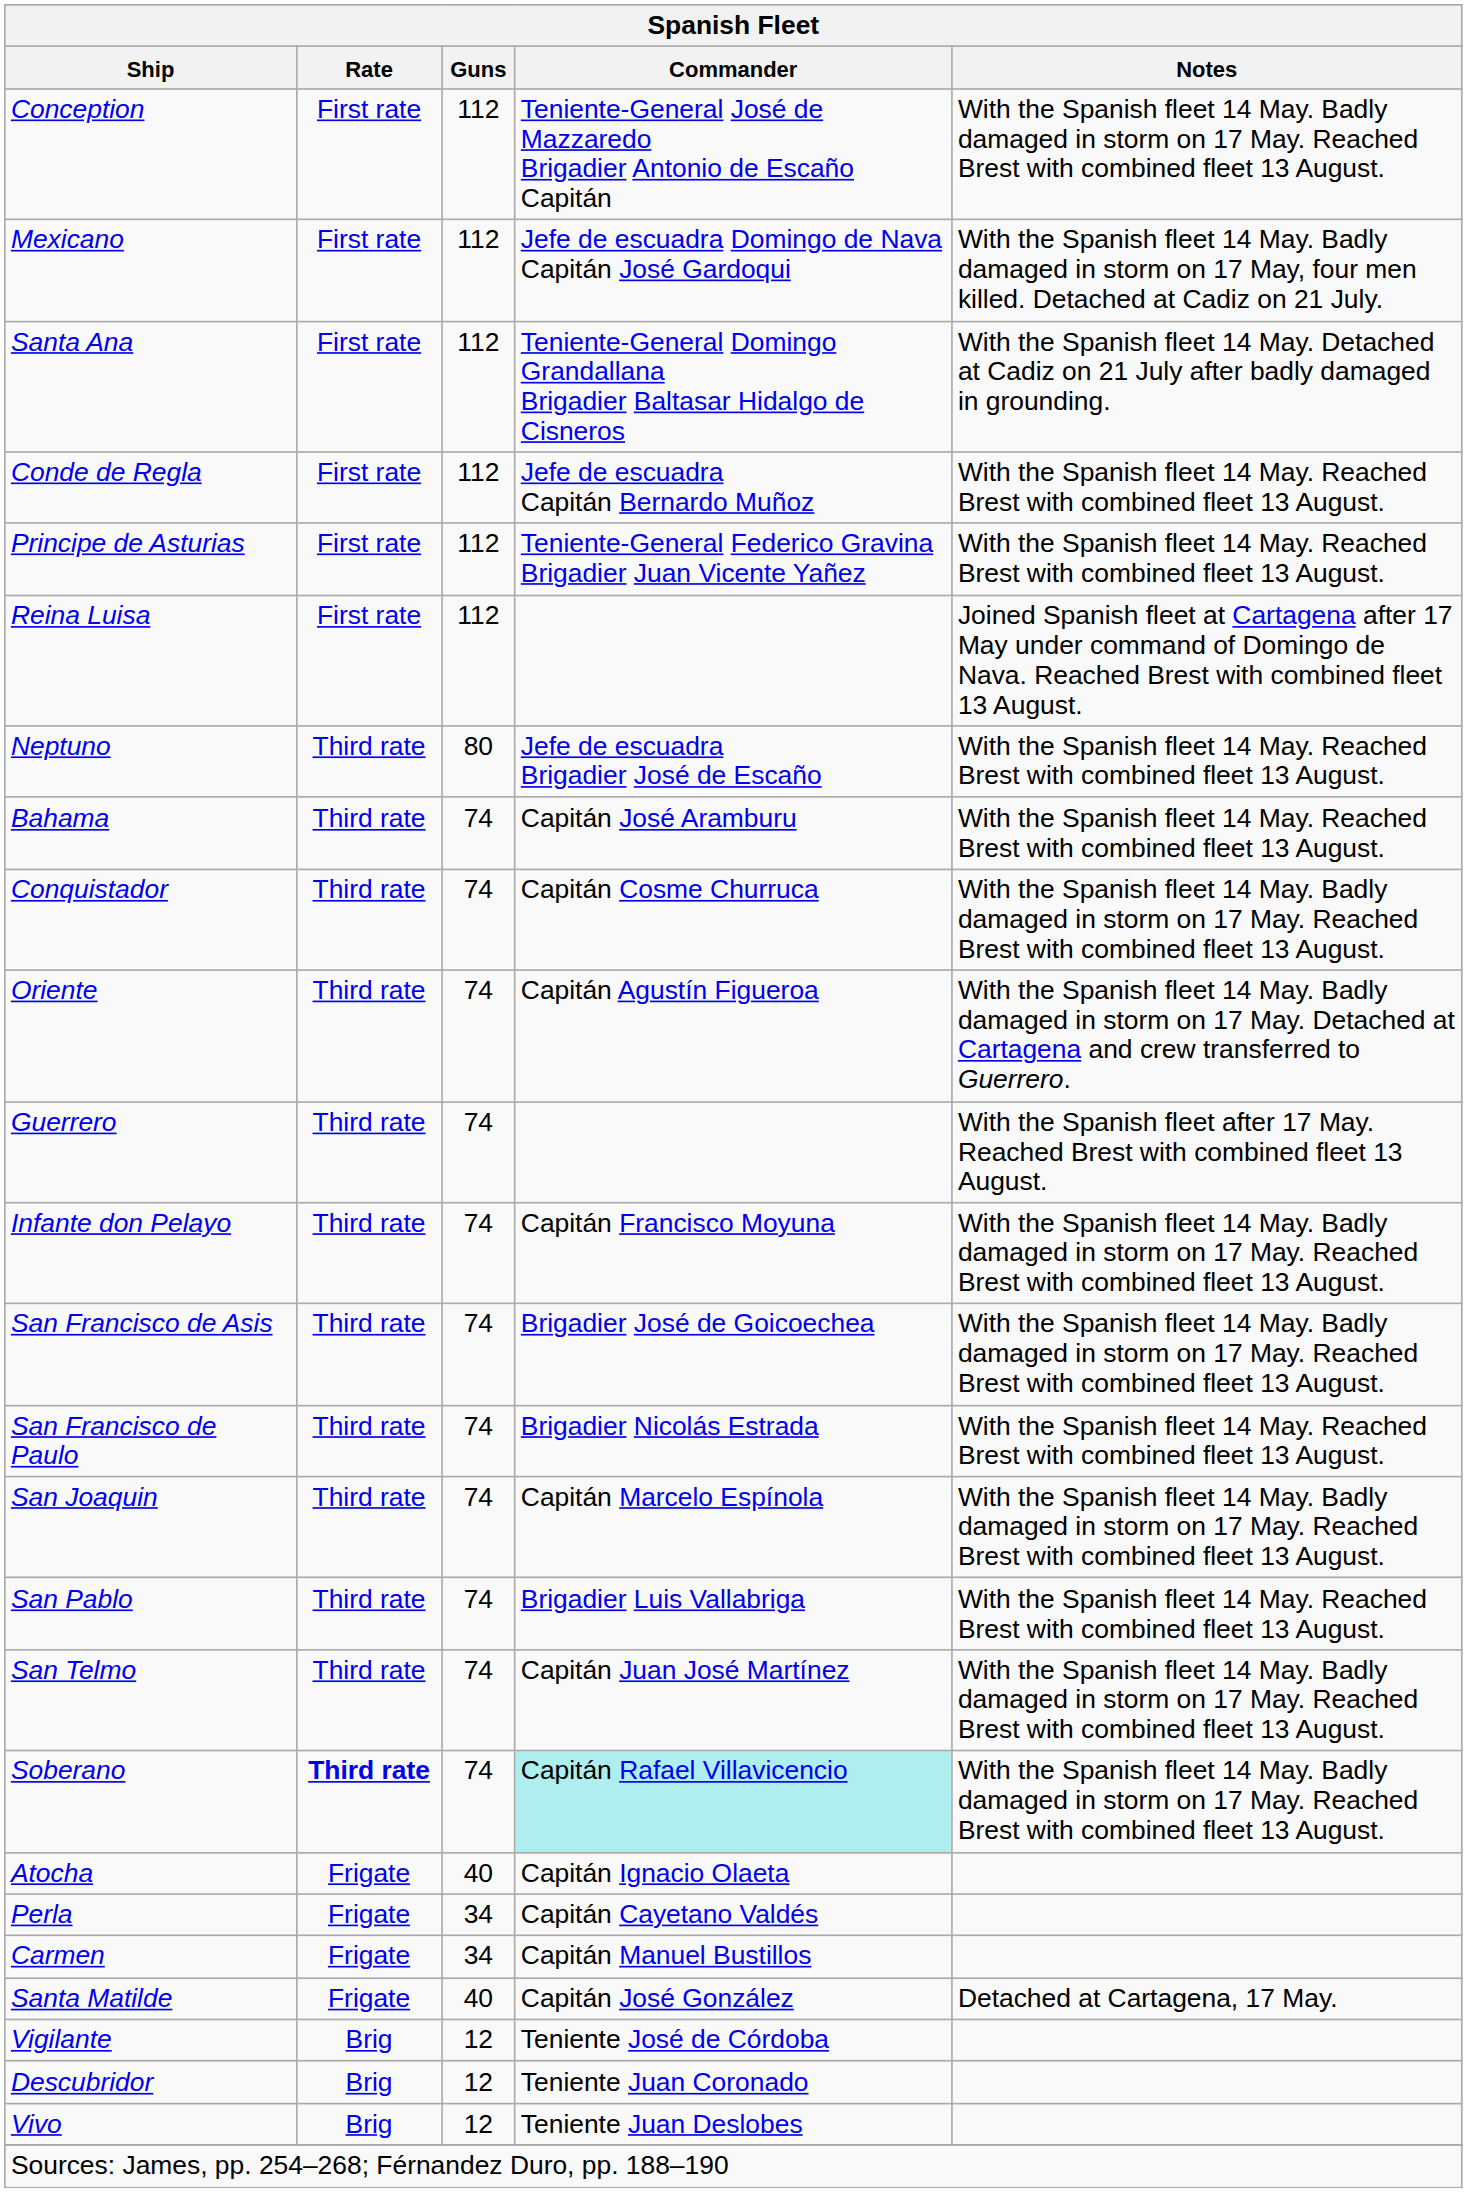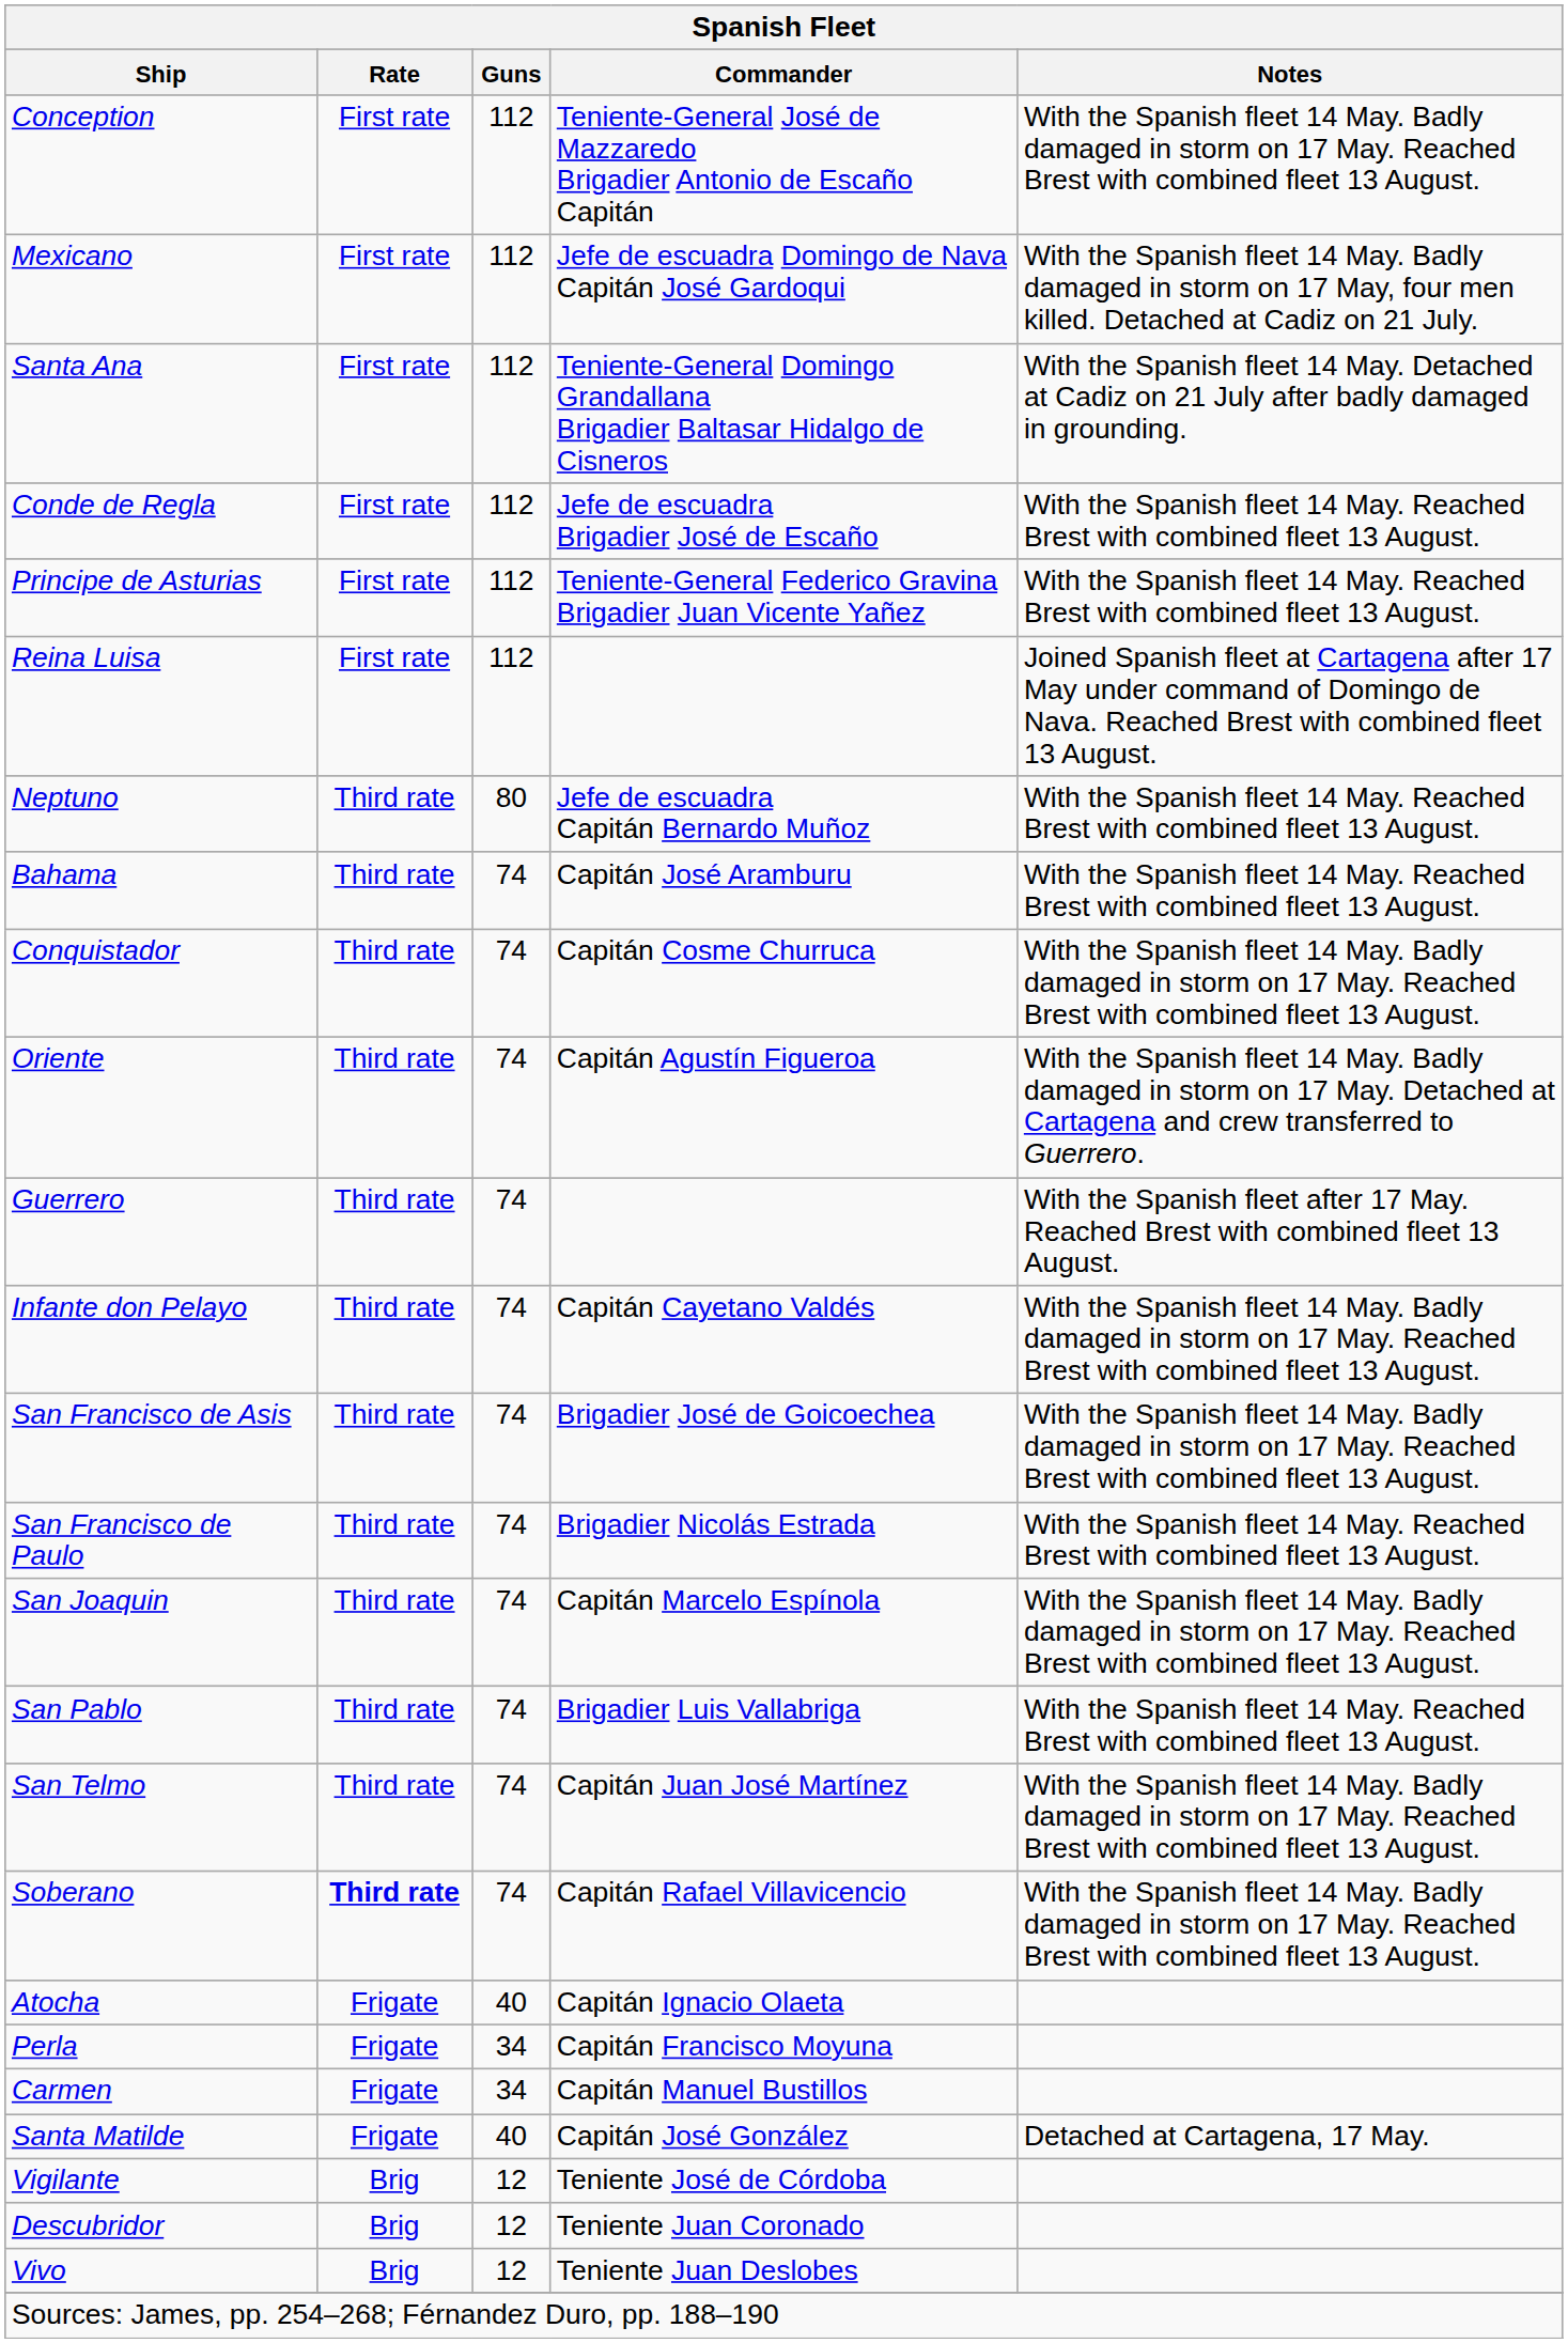 <table class="wikitable" width=100%>
 <tr valign="top">
 <th colspan="11" bgcolor="white">Spanish Fleet</th>
 </tr>
 <tr valign="top"|- valign="top">
 <th width=20%; align= center><small> Ship </small></th>
 <th width=10%; align= center><small> Rate </small></th>
 <th width=5%; align= center><small> Guns </small></th>
 <th width=30%; align= center><small> Commander </small></th>
 <th width=35%; align= center><small>Notes</small></th>
 </tr>
 <tr valign="top">
 <td align= left><a href='#'><em>Conception</em></a></td>
 <td align= center><a href='#'>First rate</a></td>
 <td align= center>112</td>
 <td align= left><a href='#'>Teniente-General</a> <a href='#'>José de Mazzaredo</a><br><a href='#'>Brigadier</a> <a href='#'>Antonio de Escaño</a><br>Capitán </td>
 <td align= left>With the Spanish fleet 14 May. Badly damaged in storm on 17 May. Reached Brest with combined fleet 13 August.</td>
 </tr>
 <tr valign="top">
 <td align= left><a href='#'><em>Mexicano</em></a></td>
 <td align= center><a href='#'>First rate</a></td>
 <td align= center>112</td>
 <td align= left><a href='#'>Jefe de escuadra</a> <a href='#'>Domingo de Nava</a><br>Capitán <a href='#'>José Gardoqui</a></td>
 <td align= left>With the Spanish fleet 14 May. Badly damaged in storm on 17 May, four men killed. Detached at Cadiz on 21 July.</td>
 </tr>
 <tr valign="top">
 <td align= left><a href='#'><em>Santa Ana</em></a></td>
 <td align= center><a href='#'>First rate</a></td>
 <td align= center>112</td>
 <td align= left><a href='#'>Teniente-General</a> <a href='#'>Domingo Grandallana</a><br><a href='#'>Brigadier</a> <a href='#'>Baltasar Hidalgo de Cisneros</a></td>
 <td align= left>With the Spanish fleet 14 May. Detached at Cadiz on 21 July after badly damaged in grounding.</td>
 </tr>
 <tr valign="top">
 <td align= left><a href='#'><em>Conde de Regla</em></a></td>
 <td align= center><a href='#'>First rate</a></td>
 <td align= center>112</td>
-<td align= left><a href='#'>Jefe de escuadra</a> <br>Capitán <a href='#'>Bernardo Muñoz</a></td>
+<td align= left><a href='#'>Jefe de escuadra</a> <br><a href='#'>Brigadier</a> <a href='#'>José de Escaño</a></td>
 <td align= left>With the Spanish fleet 14 May. Reached Brest with combined fleet 13 August.</td>
 </tr>
 <tr valign="top">
 <td align= left><a href='#'><em>Principe de Asturias</em></a></td>
 <td align= center><a href='#'>First rate</a></td>
 <td align= center>112</td>
 <td align= left><a href='#'>Teniente-General</a> <a href='#'>Federico Gravina</a><br><a href='#'>Brigadier</a> <a href='#'>Juan Vicente Yañez</a></td>
 <td align= left>With the Spanish fleet 14 May. Reached Brest with combined fleet 13 August.</td>
 </tr>
 <tr valign="top">
 <td align= left><a href='#'><em>Reina Luisa</em></a></td>
 <td align= center><a href='#'>First rate</a></td>
 <td align= center>112</td>
 <td align= left></td>
 <td align= left>Joined Spanish fleet at <a href='#'>Cartagena</a> after 17 May under command of Domingo de Nava. Reached Brest with combined fleet 13 August.</td>
 </tr>
 <tr valign="top">
 <td align= left><a href='#'><em>Neptuno</em></a></td>
 <td align= center><a href='#'>Third rate</a></td>
 <td align= center>80</td>
-<td align= left><a href='#'>Jefe de escuadra</a> <br><a href='#'>Brigadier</a> <a href='#'>José de Escaño</a></td>
+<td align= left><a href='#'>Jefe de escuadra</a> <br>Capitán <a href='#'>Bernardo Muñoz</a></td>
 <td align= left>With the Spanish fleet 14 May. Reached Brest with combined fleet 13 August.</td>
 </tr>
 <tr valign="top">
 <td align= left><a href='#'><em>Bahama</em></a></td>
 <td align= center><a href='#'>Third rate</a></td>
 <td align= center>74</td>
 <td align= left>Capitán <a href='#'>José Aramburu</a></td>
 <td align= left>With the Spanish fleet 14 May. Reached Brest with combined fleet 13 August.</td>
 </tr>
 <tr valign="top">
 <td align= left><a href='#'><em>Conquistador</em></a></td>
 <td align= center><a href='#'>Third rate</a></td>
 <td align= center>74</td>
 <td align= left>Capitán <a href='#'>Cosme Churruca</a></td>
 <td align= left>With the Spanish fleet 14 May. Badly damaged in storm on 17 May. Reached Brest with combined fleet 13 August.</td>
 </tr>
 <tr valign="top">
 <td align= left><a href='#'><em>Oriente</em></a></td>
 <td align= center><a href='#'>Third rate</a></td>
 <td align= center>74</td>
 <td align= left>Capitán <a href='#'>Agustín Figueroa</a></td>
 <td align= left>With the Spanish fleet 14 May. Badly damaged in storm on 17 May. Detached at <a href='#'>Cartagena</a> and crew transferred to <em>Guerrero</em>.</td>
 </tr>
 <tr valign="top">
 <td align= left><a href='#'><em>Guerrero</em></a></td>
 <td align= center><a href='#'>Third rate</a></td>
 <td align= center>74</td>
 <td align= left></td>
 <td align= left>With the Spanish fleet after 17 May. Reached Brest with combined fleet 13 August.</td>
 </tr>
 <tr valign="top">
 <td align= left><a href='#'><em>Infante don Pelayo</em></a></td>
 <td align= center><a href='#'>Third rate</a></td>
 <td align= center>74</td>
-<td align= left>Capitán <a href='#'>Francisco Moyuna</a></td>
+<td align= left>Capitán <a href='#'>Cayetano Valdés</a></td>
 <td align= left>With the Spanish fleet 14 May. Badly damaged in storm on 17 May. Reached Brest with combined fleet 13 August.</td>
 </tr>
 <tr valign="top">
 <td align= left><a href='#'><em>San Francisco de Asis</em></a></td>
 <td align= center><a href='#'>Third rate</a></td>
 <td align= center>74</td>
 <td align= left><a href='#'>Brigadier</a> <a href='#'>José de Goicoechea</a></td>
 <td align= left>With the Spanish fleet 14 May. Badly damaged in storm on 17 May. Reached Brest with combined fleet 13 August.</td>
 </tr>
 <tr valign="top">
 <td align= left><a href='#'><em>San Francisco de Paulo</em></a></td>
 <td align= center><a href='#'>Third rate</a></td>
 <td align= center>74</td>
 <td align= left><a href='#'>Brigadier</a> <a href='#'>Nicolás Estrada</a></td>
 <td align= left>With the Spanish fleet 14 May. Reached Brest with combined fleet 13 August.</td>
 </tr>
 <tr valign="top">
 <td align= left><a href='#'><em>San Joaquin</em></a></td>
 <td align= center><a href='#'>Third rate</a></td>
 <td align= center>74</td>
 <td align= left>Capitán <a href='#'>Marcelo Espínola</a></td>
 <td align= left>With the Spanish fleet 14 May. Badly damaged in storm on 17 May. Reached Brest with combined fleet 13 August.</td>
 </tr>
 <tr valign="top">
 <td align= left><a href='#'><em>San Pablo</em></a></td>
 <td align= center><a href='#'>Third rate</a></td>
 <td align= center>74</td>
 <td align= left><a href='#'>Brigadier</a> <a href='#'>Luis Vallabriga</a></td>
 <td align= left>With the Spanish fleet 14 May. Reached Brest with combined fleet 13 August.</td>
 </tr>
 <tr valign="top">
 <td align= left><a href='#'><em>San Telmo</em></a></td>
 <td align= center><a href='#'>Third rate</a></td>
 <td align= center>74</td>
 <td align= left>Capitán <a href='#'>Juan José Martínez</a></td>
 <td align= left>With the Spanish fleet 14 May. Badly damaged in storm on 17 May. Reached Brest with combined fleet 13 August.</td>
 </tr>
 <tr valign="top">
 <td align= left><a href='#'><em>Soberano</em></a></td>
 <td align= center><strong><a href='#'>Third rate</a></strong></td>
 <td align= center>74</td>
-<td align= left style="background: paleturquoise;">Capitán <a href='#'>Rafael Villavicencio</a></td>
+<td align= left>Capitán <a href='#'>Rafael Villavicencio</a></td>
 <td align= left>With the Spanish fleet 14 May. Badly damaged in storm on 17 May. Reached Brest with combined fleet 13 August.</td>
 </tr>
 <tr valign="top">
 <td align= left><a href='#'><em>Atocha</em></a></td>
 <td align= center><a href='#'>Frigate</a></td>
 <td align= center>40</td>
 <td align= left>Capitán <a href='#'>Ignacio Olaeta</a></td>
 <td align= left></td>
 </tr>
 <tr valign="top">
 <td align= left><a href='#'><em>Perla</em></a></td>
 <td align= center><a href='#'>Frigate</a></td>
 <td align= center>34</td>
-<td align= left>Capitán <a href='#'>Cayetano Valdés</a></td>
+<td align= left>Capitán <a href='#'>Francisco Moyuna</a></td>
 <td align= left></td>
 </tr>
 <tr valign="top">
 <td align= left><a href='#'><em>Carmen</em></a></td>
 <td align= center><a href='#'>Frigate</a></td>
 <td align= center>34</td>
 <td align= left>Capitán <a href='#'>Manuel Bustillos</a></td>
 <td align= left></td>
 </tr>
 <tr valign="top">
 <td align= left><a href='#'><em>Santa Matilde</em></a></td>
 <td align= center><a href='#'>Frigate</a></td>
 <td align= center>40</td>
 <td align= left>Capitán <a href='#'>José González</a></td>
 <td align= left>Detached at Cartagena, 17 May.</td>
 </tr>
 <tr valign="top">
 <td align= left><a href='#'><em>Vigilante</em></a></td>
 <td align= center><a href='#'>Brig</a></td>
 <td align= center>12</td>
 <td align= left>Teniente <a href='#'>José de Córdoba</a></td>
 <td align= left></td>
 </tr>
 <tr valign="top">
 <td align= left><a href='#'><em>Descubridor</em></a></td>
 <td align= center><a href='#'>Brig</a></td>
 <td align= center>12</td>
 <td align= left>Teniente <a href='#'>Juan Coronado</a></td>
 <td align= left></td>
 </tr>
 <tr valign="top">
 <td align= left><a href='#'><em>Vivo</em></a></td>
 <td align= center><a href='#'>Brig</a></td>
 <td align= center>12</td>
 <td align= left>Teniente <a href='#'>Juan Deslobes</a></td>
 <td align= left></td>
 </tr>
 <tr>
 </tr>
 <tr valign="top">
 <td colspan="9" align="left">Sources: James, pp. 254–268; Férnandez Duro, pp. 188–190</td>
 </tr>
 <tr>
 </tr>
 </table>
